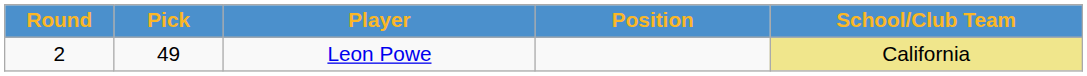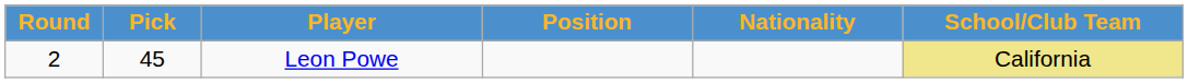 <table class="wikitable sortable sortable">
 <tr>
 <th style="background:#4b90cc;color:#Fbb726;" width="7%">Round</th>
 <th style="background:#4b90cc;color:#Fbb726;" width="7%">Pick</th>
 <th style="background:#4b90cc;color:#Fbb726;" width="20%">Player</th>
 <th style="background:#4b90cc;color:#Fbb726;" width="15%">Position</th>
+<th style="background:#4b90cc;color:#Fbb726;" width="15%">Nationality</th>
 <th style="background:#4b90cc;color:#Fbb726;" width="20%">School/Club Team</th>
 </tr>
 <tr style="text-align: center">
 <td>2</td>
-<td>49</td>
+<td>45</td>
 <td><a href='#'>Leon Powe</a></td>
+<td></td>
 <td></td>
 <td style="background: khaki;">California</td>
 </tr>
 </table>
